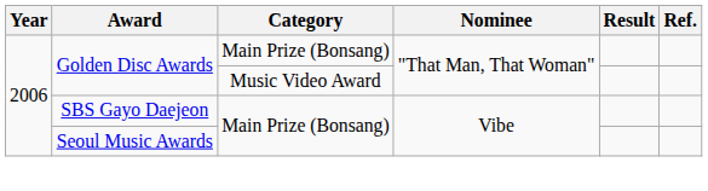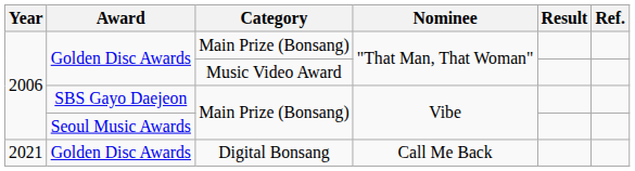 <table class="wikitable" style="text-align:center;">
 <tr>
 <th>Year</th>
 <th>Award</th>
 <th>Category</th>
 <th>Nominee</th>
 <th>Result</th>
 <th>Ref.</th>
 </tr>
 <tr>
 <td rowspan="4">2006</td>
 <td rowspan="2"><a href='#'>Golden Disc Awards</a></td>
 <td>Main Prize (Bonsang)</td>
 <td rowspan="2">"That Man, That Woman"</td>
 <td></td>
 <td></td>
 </tr>
 <tr>
 <td>Music Video Award</td>
 <td></td>
 <td></td>
 </tr>
 <tr>
 <td><a href='#'>SBS Gayo Daejeon</a></td>
 <td rowspan="2">Main Prize (Bonsang)</td>
 <td rowspan="2">Vibe</td>
 <td></td>
 <td></td>
 </tr>
 <tr>
 <td><a href='#'>Seoul Music Awards</a></td>
 <td></td>
 <td></td>
 </tr>
+<tr>
+<td>2021</td>
+<td align="center"><a href='#'>Golden Disc Awards</a></td>
+<td>Digital Bonsang</td>
+<td align="center">Call Me Back</td>
+<td></td>
+<td></td>
+</tr>
 </table>
